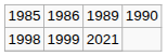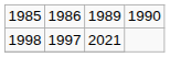 <table class="wikitable">
 <tr>
 <td>1985</td>
 <td>1986</td>
 <td>1989</td>
 <td>1990</td>
 </tr>
 <tr>
 <td>1998</td>
-<td>1999</td>
+<td>1997</td>
 <td>2021</td>
 </tr>
 <tr>
 </tr>
 </table>
